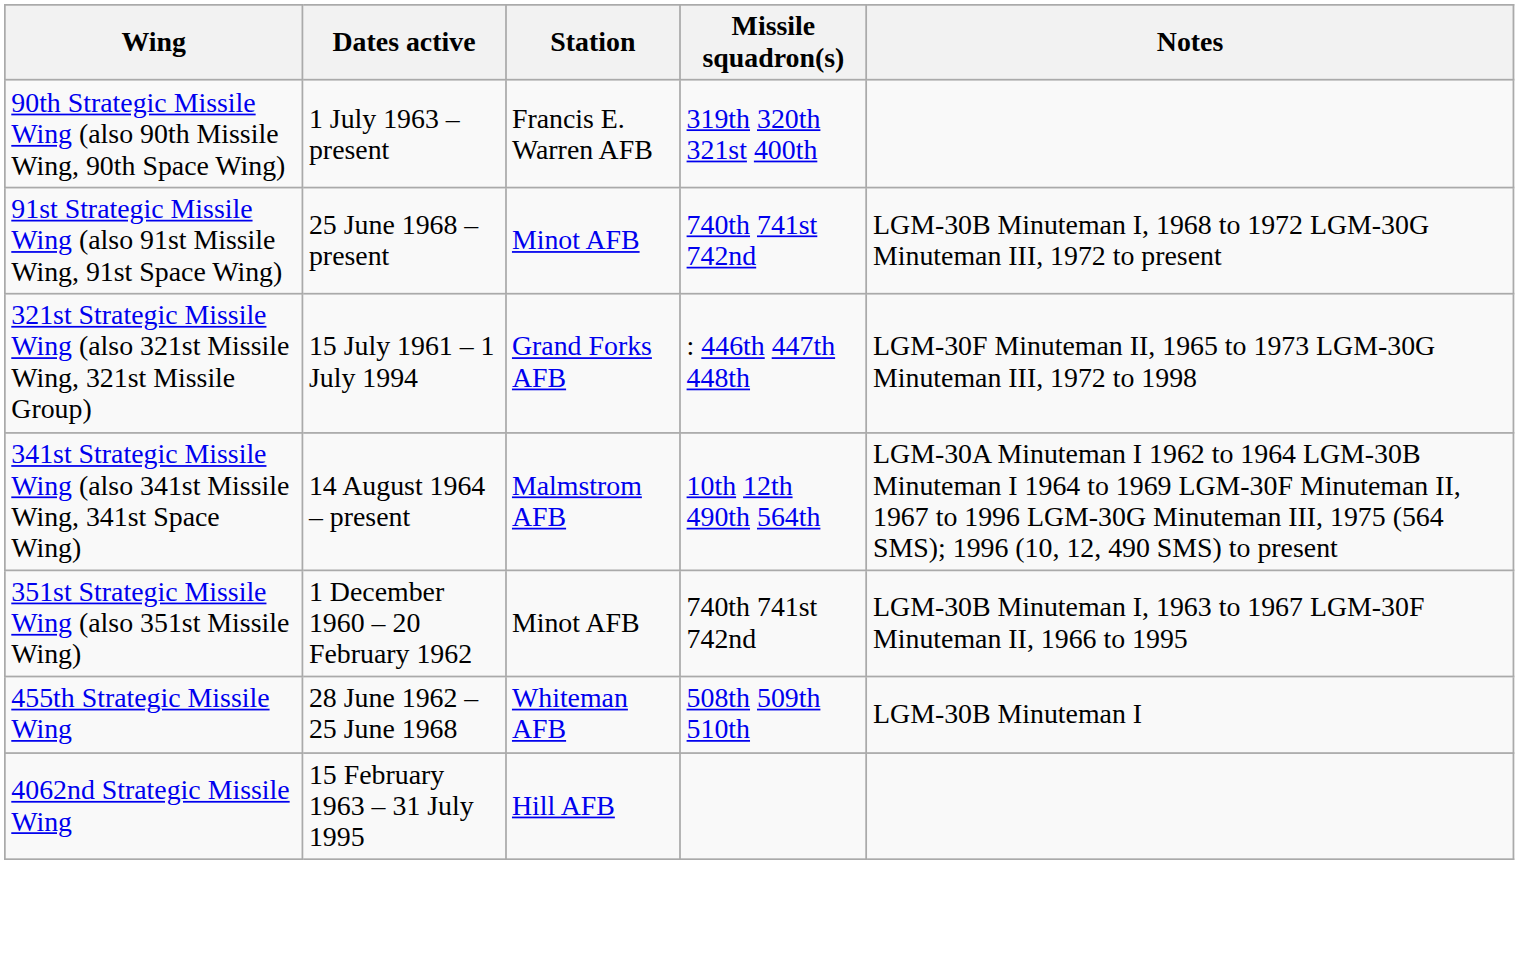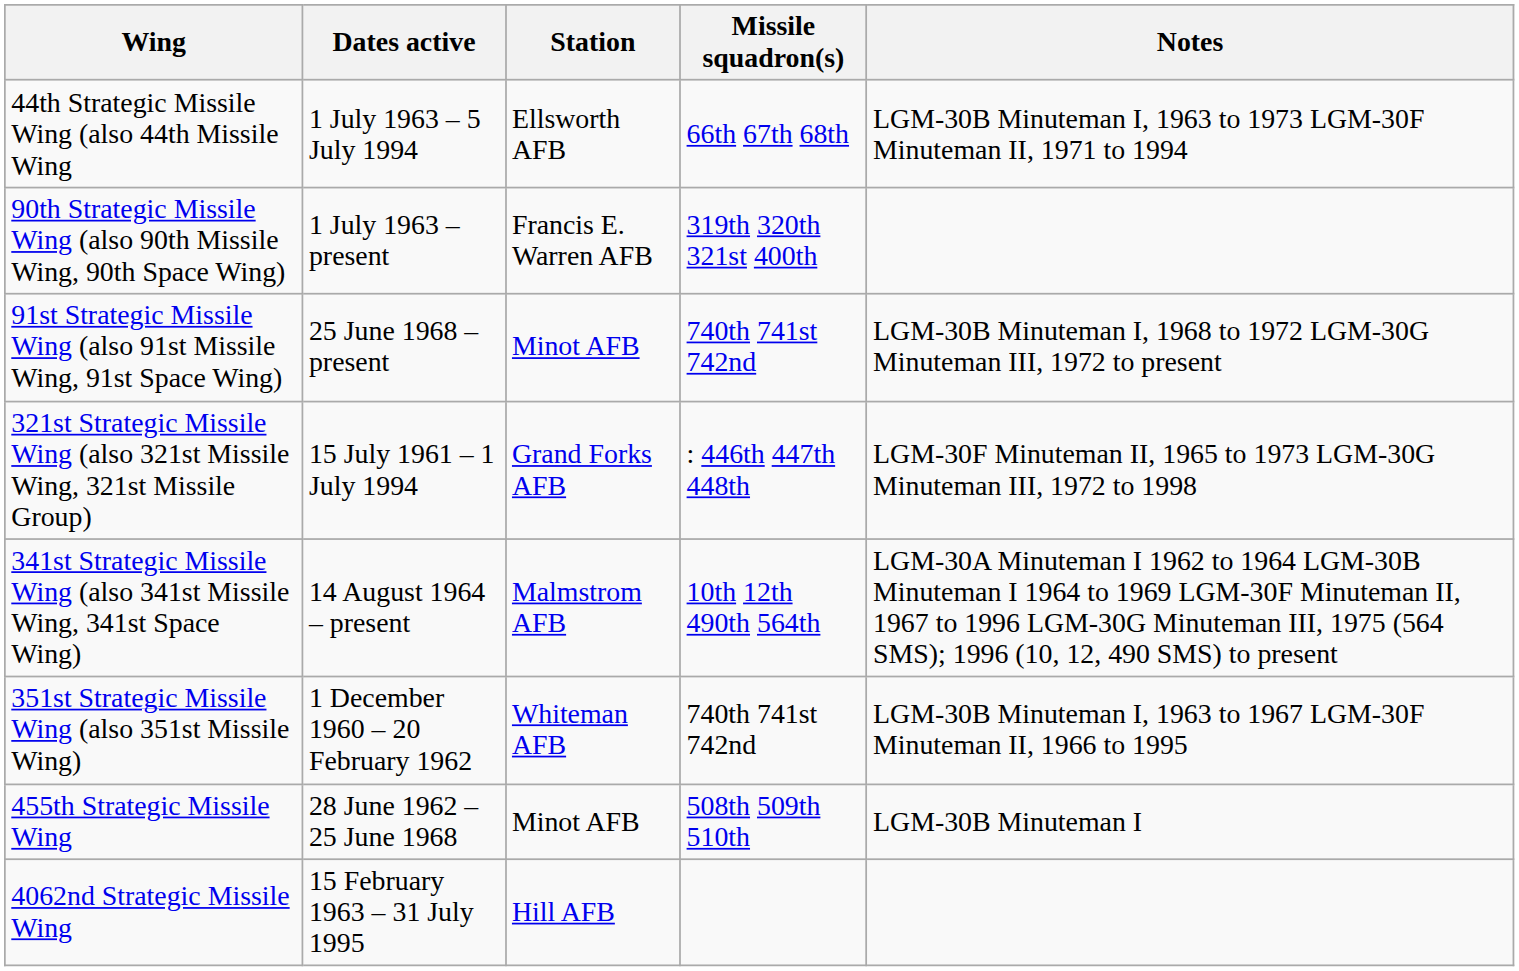 <table class="wikitable">
 <tr style="background:#efefef;">
 <th>Wing</th>
 <th>Dates active</th>
 <th>Station</th>
 <th>Missile squadron(s)</th>
 <th>Notes</th>
+</tr>
+<tr>
+<td>44th Strategic Missile Wing (also 44th Missile Wing</td>
+<td>1 July 1963 – 5 July 1994</td>
+<td>Ellsworth AFB</td>
+<td><a href='#'>66th</a> <a href='#'>67th</a> <a href='#'>68th</a></td>
+<td> LGM-30B Minuteman I, 1963 to 1973 LGM-30F Minuteman II, 1971 to 1994</td>
 </tr>
 <tr>
 <td><a href='#'>90th Strategic Missile Wing</a> (also 90th Missile Wing, 90th Space Wing)</td>
 <td>1 July 1963 – present</td>
 <td>Francis E. Warren AFB</td>
 <td><a href='#'>319th</a> <a href='#'>320th</a> <a href='#'>321st</a> <a href='#'>400th</a></td>
 <td></td>
 </tr>
 <tr>
 <td><a href='#'>91st Strategic Missile Wing</a> (also 91st Missile Wing, 91st Space Wing)</td>
 <td>25 June 1968 – present</td>
 <td><a href='#'>Minot AFB</a></td>
 <td><a href='#'>740th</a> <a href='#'>741st</a> <a href='#'>742nd</a></td>
 <td> LGM-30B Minuteman I, 1968 to 1972 LGM-30G Minuteman III, 1972 to present</td>
 </tr>
 <tr>
 <td><a href='#'>321st Strategic Missile Wing</a> (also 321st Missile Wing, 321st Missile Group)</td>
 <td>15 July 1961 – 1 July 1994</td>
 <td><a href='#'>Grand Forks AFB</a></td>
 <td>: <a href='#'>446th</a> <a href='#'>447th</a> <a href='#'>448th</a></td>
 <td>LGM-30F Minuteman II, 1965 to 1973 LGM-30G Minuteman III, 1972 to 1998</td>
 </tr>
 <tr>
 <td><a href='#'>341st Strategic Missile Wing</a> (also 341st Missile Wing, 341st Space Wing)</td>
 <td>14 August 1964 – present</td>
 <td><a href='#'>Malmstrom AFB</a></td>
 <td><a href='#'>10th</a> <a href='#'>12th</a> <a href='#'>490th</a> <a href='#'>564th</a></td>
 <td>LGM-30A Minuteman I 1962 to 1964 LGM-30B Minuteman I 1964 to 1969 LGM-30F Minuteman II, 1967 to 1996 LGM-30G Minuteman III, 1975 (564 SMS); 1996 (10, 12, 490 SMS) to present</td>
 </tr>
 <tr>
 <td><a href='#'>351st Strategic Missile Wing</a> (also 351st Missile Wing)</td>
 <td>1 December 1960 – 20 February 1962</td>
-<td>Minot AFB</td>
+<td><a href='#'>Whiteman AFB</a></td>
 <td>740th 741st 742nd</td>
 <td>LGM-30B Minuteman I, 1963 to 1967 LGM-30F Minuteman II, 1966 to 1995</td>
 </tr>
 <tr>
 <td><a href='#'>455th Strategic Missile Wing</a></td>
 <td>28 June 1962 – 25 June 1968</td>
-<td><a href='#'>Whiteman AFB</a></td>
+<td>Minot AFB</td>
 <td><a href='#'>508th</a> <a href='#'>509th</a> <a href='#'>510th</a></td>
 <td> LGM-30B Minuteman I</td>
 </tr>
 <tr>
 <td><a href='#'>4062nd Strategic Missile Wing</a></td>
 <td>15 February 1963 – 31 July 1995</td>
 <td><a href='#'>Hill AFB</a></td>
 <td></td>
 </tr>
 </table>
